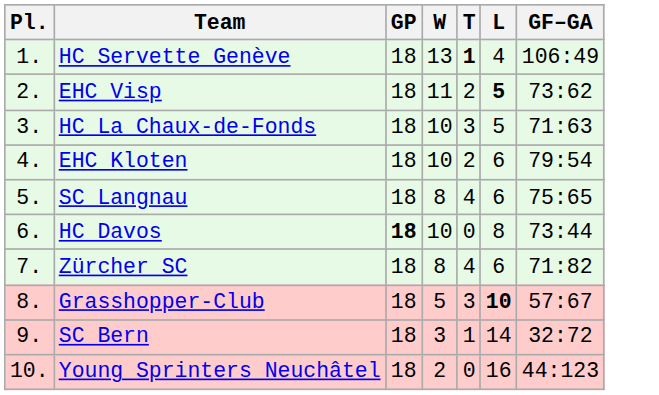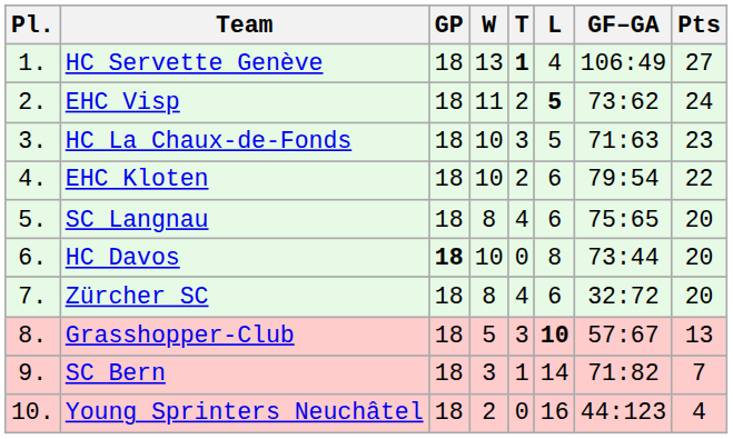 <table class="wikitable">
 <tr>
 <th>Pl.</th>
 <th>Team</th>
 <th>GP</th>
 <th>W</th>
 <th>T</th>
 <th>L</th>
 <th>GF–GA</th>
+<th>Pts</th>
 </tr>
 <tr align="center " bgcolor="#e6fae6">
 <td>1.</td>
 <td align="left"><a href='#'>HC Servette Genève</a></td>
 <td>18</td>
 <td>13</td>
 <td><strong>1</strong></td>
 <td>4</td>
 <td>106:49</td>
+<td>27</td>
 </tr>
 <tr align="center "  bgcolor="#e6fae6">
 <td>2.</td>
 <td align="left"><a href='#'>EHC Visp</a></td>
 <td>18</td>
 <td>11</td>
 <td>2</td>
 <td><strong>5</strong></td>
 <td>73:62</td>
+<td>24</td>
 </tr>
 <tr align="center "  bgcolor="#e6fae6">
 <td>3.</td>
 <td align="left"><a href='#'>HC La Chaux-de-Fonds</a></td>
 <td>18</td>
 <td>10</td>
 <td>3</td>
 <td>5</td>
 <td>71:63</td>
+<td>23</td>
 </tr>
 <tr align="center "  bgcolor="#e6fae6">
 <td>4.</td>
 <td align="left"><a href='#'>EHC Kloten</a></td>
 <td>18</td>
 <td>10</td>
 <td>2</td>
 <td>6</td>
 <td>79:54</td>
+<td>22</td>
 </tr>
 <tr align="center " bgcolor="#e6fae6">
 <td>5.</td>
 <td align="left"><a href='#'>SC Langnau</a></td>
 <td>18</td>
 <td>8</td>
 <td>4</td>
 <td>6</td>
 <td>75:65</td>
+<td>20</td>
 </tr>
 <tr align="center "  bgcolor="#e6fae6">
 <td>6.</td>
 <td align="left"><a href='#'>HC Davos</a></td>
 <td><strong>18</strong></td>
 <td>10</td>
 <td>0</td>
 <td>8</td>
 <td>73:44</td>
+<td>20</td>
 </tr>
 <tr align="center "  bgcolor="#e6fae6">
 <td>7.</td>
 <td align="left"><a href='#'>Zürcher SC</a></td>
 <td>18</td>
 <td>8</td>
 <td>4</td>
 <td>6</td>
-<td>71:82</td>
+<td>32:72</td>
+<td>20</td>
 </tr>
 <tr align="center "  bgcolor="#ffcccc">
 <td>8.</td>
 <td align="left"><a href='#'>Grasshopper-Club</a></td>
 <td>18</td>
 <td>5</td>
 <td>3</td>
 <td><strong>10</strong></td>
 <td>57:67</td>
+<td>13</td>
 </tr>
 <tr align="center "  bgcolor="#ffcccc">
 <td>9.</td>
 <td align="left"><a href='#'>SC Bern</a></td>
 <td>18</td>
 <td>3</td>
 <td>1</td>
 <td>14</td>
-<td>32:72</td>
+<td>71:82</td>
+<td>7</td>
 </tr>
 <tr align="center "  bgcolor="#ffcccc">
 <td>10.</td>
 <td align="left"><a href='#'>Young Sprinters Neuchâtel</a></td>
 <td>18</td>
 <td>2</td>
 <td>0</td>
 <td>16</td>
 <td>44:123</td>
+<td>4</td>
 </tr>
 </table>
